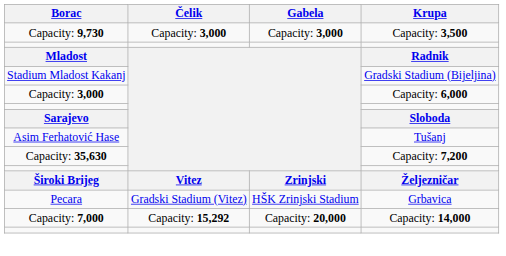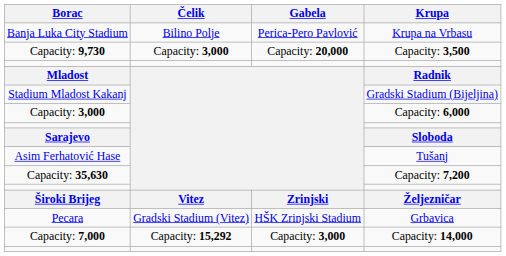 <table class="wikitable" style="text-align:center">
 <tr>
 <th><a href='#'>Borac</a></th>
 <th><a href='#'>Čelik</a></th>
 <th><a href='#'>Gabela</a></th>
 <th><a href='#'>Krupa</a></th>
 </tr>
 <tr>
+<td><a href='#'>Banja Luka City Stadium</a></td>
+<td><a href='#'>Bilino Polje</a></td>
+<td><a href='#'>Perica-Pero Pavlović</a></td>
+<td><a href='#'>Krupa na Vrbasu</a></td>
+</tr>
+<tr>
 <td>Capacity: <strong>9,730</strong></td>
 <td>Capacity: <strong>3,000</strong></td>
-<td>Capacity: <strong>3,000</strong></td>
+<td>Capacity: <strong>20,000</strong></td>
 <td>Capacity: <strong>3,500</strong></td>
 </tr>
 <tr>
 <td></td>
 <td></td>
 <td></td>
 <td></td>
 </tr>
 <tr>
 <th><a href='#'>Mladost</a></th>
 <th rowspan="8" colspan="2"></th>
 <th><a href='#'>Radnik</a></th>
 </tr>
 <tr>
 <td><a href='#'>Stadium Mladost Kakanj</a></td>
 <td><a href='#'>Gradski Stadium (Bijeljina)</a></td>
 </tr>
 <tr>
 <td>Capacity: <strong>3,000</strong></td>
 <td>Capacity: <strong>6,000</strong></td>
 </tr>
 <tr>
 <td></td>
 <td></td>
 </tr>
 <tr>
 <th><a href='#'>Sarajevo</a></th>
 <th><a href='#'>Sloboda</a></th>
 </tr>
 <tr>
 <td><a href='#'>Asim Ferhatović Hase</a></td>
 <td><a href='#'>Tušanj</a></td>
 </tr>
 <tr>
 <td>Capacity: <strong>35,630</strong></td>
 <td>Capacity: <strong>7,200</strong></td>
 </tr>
 <tr>
 <td></td>
 <td></td>
 </tr>
 <tr>
 <th><a href='#'>Široki Brijeg</a></th>
 <th><a href='#'>Vitez</a></th>
 <th><a href='#'>Zrinjski</a></th>
 <th><a href='#'>Željezničar</a></th>
 </tr>
 <tr>
 <td><a href='#'>Pecara</a></td>
 <td><a href='#'>Gradski Stadium (Vitez)</a></td>
 <td><a href='#'>HŠK Zrinjski Stadium</a></td>
 <td><a href='#'>Grbavica</a></td>
 </tr>
 <tr>
 <td>Capacity: <strong>7,000</strong></td>
 <td>Capacity: <strong>15,292</strong></td>
-<td>Capacity: <strong>20,000</strong></td>
+<td>Capacity: <strong>3,000</strong></td>
 <td>Capacity: <strong>14,000</strong></td>
 </tr>
 <tr>
 <td></td>
 <td></td>
 <td></td>
 <td></td>
 </tr>
 </table>
